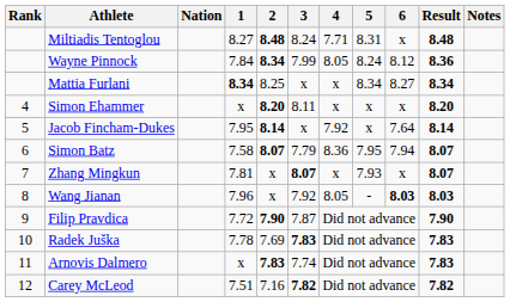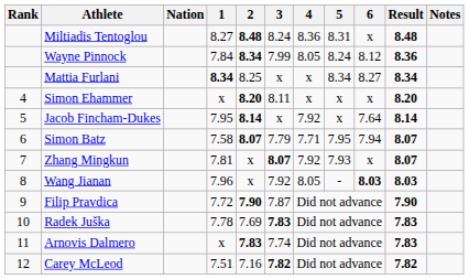 <table class="wikitable sortable" style="text-align:center">
 <tr>
 <th>Rank</th>
 <th>Athlete</th>
 <th>Nation</th>
 <th>1</th>
 <th>2</th>
 <th>3</th>
 <th>4</th>
 <th>5</th>
 <th>6</th>
 <th>Result</th>
 <th>Notes</th>
 </tr>
 <tr>
 <td></td>
 <td align="left"><a href='#'>Miltiadis Tentoglou</a></td>
 <td align="left"></td>
 <td>8.27</td>
 <td><strong>8.48</strong></td>
 <td>8.24</td>
-<td>7.71</td>
+<td>8.36</td>
 <td>8.31</td>
 <td>x</td>
 <td><strong>8.48</strong></td>
 <td></td>
 </tr>
 <tr>
 <td></td>
 <td align="left"><a href='#'>Wayne Pinnock</a></td>
 <td align="left"></td>
 <td>7.84</td>
 <td><strong>8.34</strong></td>
 <td>7.99</td>
 <td>8.05</td>
 <td>8.24</td>
 <td>8.12</td>
 <td><strong>8.36</strong></td>
 <td></td>
 </tr>
 <tr>
 <td></td>
 <td align="left"><a href='#'>Mattia Furlani</a></td>
 <td align="left"></td>
 <td><strong>8.34</strong></td>
 <td>8.25</td>
 <td>x</td>
 <td>x</td>
 <td>8.34</td>
 <td>8.27</td>
 <td><strong>8.34</strong></td>
 <td></td>
 </tr>
 <tr>
 <td>4</td>
 <td align="left"><a href='#'>Simon Ehammer</a></td>
 <td align="left"></td>
 <td>x</td>
 <td><strong>8.20</strong></td>
 <td>8.11</td>
 <td>x</td>
 <td>x</td>
 <td>x</td>
 <td><strong>8.20</strong></td>
 <td></td>
 </tr>
 <tr>
 <td>5</td>
 <td align="left"><a href='#'>Jacob Fincham-Dukes</a></td>
 <td align="left"></td>
 <td>7.95</td>
 <td><strong>8.14</strong></td>
 <td>x</td>
 <td>7.92</td>
 <td>x</td>
 <td>7.64</td>
 <td><strong>8.14</strong></td>
 <td></td>
 </tr>
 <tr>
 <td>6</td>
 <td align="left"><a href='#'>Simon Batz</a></td>
 <td align="left"></td>
 <td>7.58</td>
 <td><strong>8.07</strong></td>
 <td>7.79</td>
-<td>8.36</td>
+<td>7.71</td>
 <td>7.95</td>
 <td>7.94</td>
 <td><strong>8.07</strong></td>
 <td></td>
 </tr>
 <tr>
 <td>7</td>
 <td align="left"><a href='#'>Zhang Mingkun</a></td>
 <td align="left"></td>
 <td>7.81</td>
 <td>x</td>
 <td><strong>8.07</strong></td>
-<td>x</td>
+<td>7.92</td>
 <td>7.93</td>
 <td>x</td>
 <td><strong>8.07</strong></td>
 <td></td>
 </tr>
 <tr>
 <td>8</td>
 <td align="left"><a href='#'>Wang Jianan</a></td>
 <td align="left"></td>
 <td>7.96</td>
 <td>x</td>
 <td>7.92</td>
 <td>8.05</td>
 <td>-</td>
 <td><strong>8.03</strong></td>
 <td><strong>8.03</strong></td>
 <td></td>
 </tr>
 <tr>
 <td>9</td>
 <td align="left"><a href='#'>Filip Pravdica</a></td>
 <td align="left"></td>
 <td>7.72</td>
 <td><strong>7.90</strong></td>
 <td>7.87</td>
 <td colspan="3">Did not advance</td>
 <td><strong>7.90</strong></td>
 <td></td>
 </tr>
 <tr>
 <td>10</td>
 <td align="left"><a href='#'>Radek Juška</a></td>
 <td align="left"></td>
 <td>7.78</td>
 <td>7.69</td>
 <td><strong>7.83</strong></td>
 <td colspan="3">Did not advance</td>
 <td><strong>7.83</strong></td>
 <td></td>
 </tr>
 <tr>
 <td>11</td>
 <td align="left"><a href='#'>Arnovis Dalmero</a></td>
 <td align="left"></td>
 <td>x</td>
 <td><strong>7.83</strong></td>
 <td>7.74</td>
 <td colspan="3">Did not advance</td>
 <td><strong>7.83</strong></td>
 <td></td>
 </tr>
 <tr>
 <td>12</td>
 <td align="left"><a href='#'>Carey McLeod</a></td>
 <td align="left"></td>
 <td>7.51</td>
 <td>7.16</td>
 <td><strong>7.82</strong></td>
 <td colspan="3">Did not advance</td>
 <td><strong>7.82</strong></td>
 <td></td>
 </tr>
 </table>
